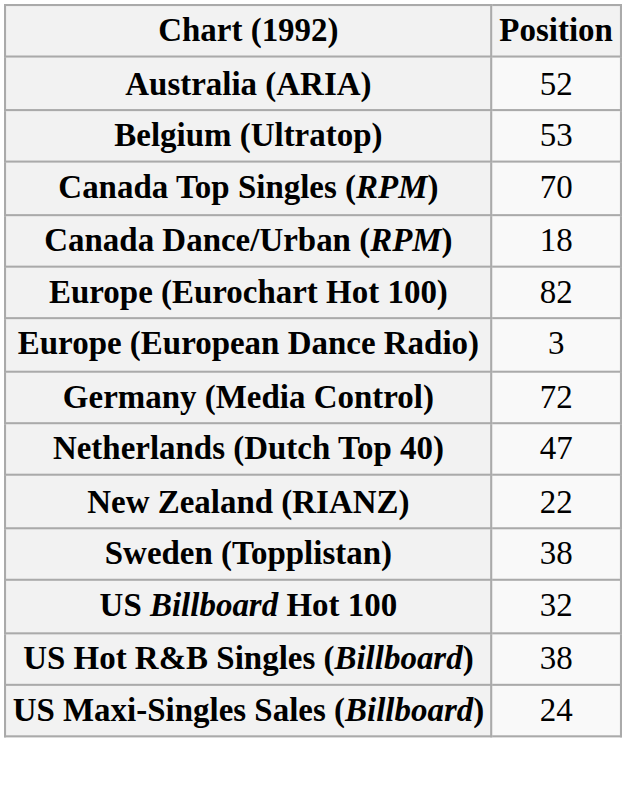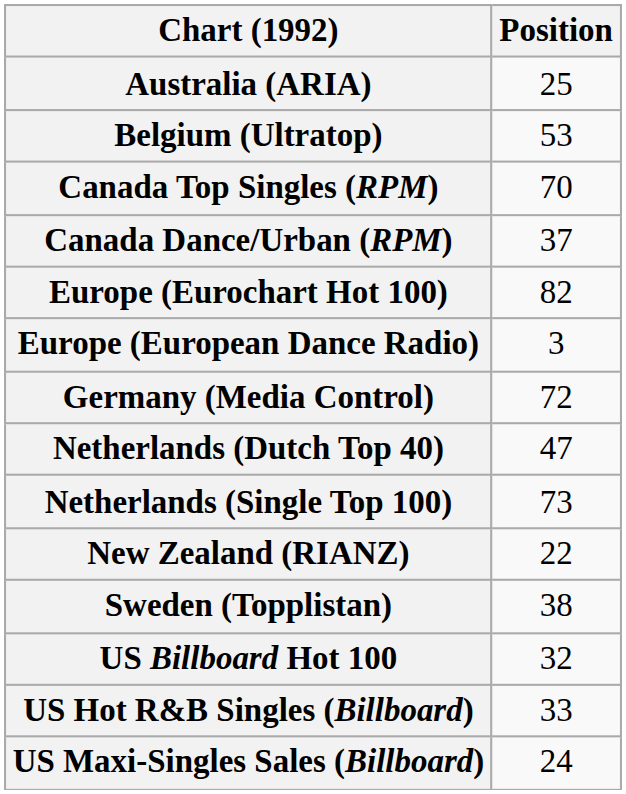 <table class="wikitable sortable plainrowheaders" style="text-align:center">
 <tr>
 <th>Chart (1992)</th>
 <th>Position</th>
 </tr>
 <tr>
 <th scope="row">Australia (ARIA)</th>
-<td>52</td>
+<td>25</td>
 </tr>
 <tr>
 <th scope="row">Belgium (Ultratop)</th>
 <td>53</td>
 </tr>
 <tr>
 <th scope="row">Canada Top Singles (<em>RPM</em>)</th>
 <td>70</td>
 </tr>
 <tr>
 <th scope="row">Canada Dance/Urban (<em>RPM</em>)</th>
-<td>18</td>
+<td>37</td>
 </tr>
 <tr>
 <th scope="row">Europe (Eurochart Hot 100)</th>
 <td>82</td>
 </tr>
 <tr>
 <th scope="row">Europe (European Dance Radio)</th>
 <td>3</td>
 </tr>
 <tr>
 <th scope="row">Germany (Media Control)</th>
 <td>72</td>
 </tr>
 <tr>
 <th scope="row">Netherlands (Dutch Top 40)</th>
 <td>47</td>
 </tr>
 <tr>
+<th scope="row">Netherlands (Single Top 100)</th>
+<td>73</td>
+</tr>
+<tr>
 <th scope="row">New Zealand (RIANZ)</th>
 <td>22</td>
 </tr>
 <tr>
 <th scope="row">Sweden (Topplistan)</th>
 <td>38</td>
 </tr>
 <tr>
 <th scope="row">US <em>Billboard</em> Hot 100</th>
 <td>32</td>
 </tr>
 <tr>
 <th scope="row">US Hot R&B Singles (<em>Billboard</em>)</th>
-<td>38</td>
+<td>33</td>
 </tr>
 <tr>
 <th scope="row">US Maxi-Singles Sales (<em>Billboard</em>)</th>
 <td>24</td>
 </tr>
 </table>
